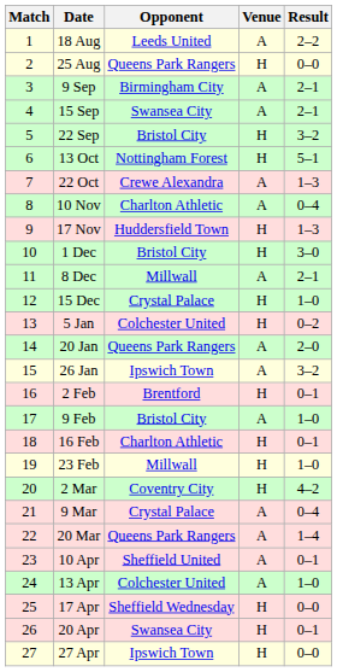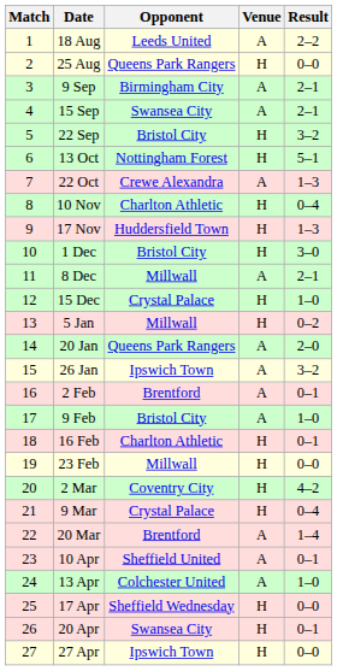 <table class="wikitable" style="text-align:center;">
 <tr>
 <th>Match</th>
 <th>Date</th>
 <th>Opponent</th>
 <th>Venue</th>
 <th>Result</th>
 </tr>
 <tr style="background:#ffd;">
 <td>1</td>
 <td>18 Aug</td>
 <td><a href='#'>Leeds United</a></td>
 <td>A</td>
 <td>2–2</td>
 </tr>
 <tr style="background:#ffd;">
 <td>2</td>
 <td>25 Aug</td>
 <td><a href='#'>Queens Park Rangers</a></td>
 <td>H</td>
 <td>0–0</td>
 </tr>
 <tr style="background:#cfc;">
 <td>3</td>
 <td>9 Sep</td>
 <td><a href='#'>Birmingham City</a></td>
 <td>A</td>
 <td>2–1</td>
 </tr>
 <tr style="background:#cfc;">
 <td>4</td>
 <td>15 Sep</td>
 <td><a href='#'>Swansea City</a></td>
 <td>A</td>
 <td>2–1</td>
 </tr>
 <tr style="background:#cfc;">
 <td>5</td>
 <td>22 Sep</td>
 <td><a href='#'>Bristol City</a></td>
 <td>H</td>
 <td>3–2</td>
 </tr>
 <tr style="background:#cfc;">
 <td>6</td>
 <td>13 Oct</td>
 <td><a href='#'>Nottingham Forest</a></td>
 <td>H</td>
 <td>5–1</td>
 </tr>
 <tr style="background:#fdd;">
 <td>7</td>
 <td>22 Oct</td>
 <td><a href='#'>Crewe Alexandra</a></td>
 <td>A</td>
 <td>1–3</td>
 </tr>
 <tr style="background:#cfc;">
 <td>8</td>
 <td>10 Nov</td>
 <td><a href='#'>Charlton Athletic</a></td>
-<td>A</td>
+<td>H</td>
 <td>0–4</td>
 </tr>
 <tr style="background:#fdd;">
 <td>9</td>
 <td>17 Nov</td>
 <td><a href='#'>Huddersfield Town</a></td>
 <td>H</td>
 <td>1–3</td>
 </tr>
 <tr style="background:#cfc;">
 <td>10</td>
 <td>1 Dec</td>
 <td><a href='#'>Bristol City</a></td>
 <td>H</td>
 <td>3–0</td>
 </tr>
 <tr style="background:#cfc;">
 <td>11</td>
 <td>8 Dec</td>
 <td><a href='#'>Millwall</a></td>
 <td>A</td>
 <td>2–1</td>
 </tr>
 <tr style="background:#cfc;">
 <td>12</td>
 <td>15 Dec</td>
 <td><a href='#'>Crystal Palace</a></td>
 <td>H</td>
 <td>1–0</td>
 </tr>
 <tr style="background:#fdd;">
 <td>13</td>
 <td>5 Jan</td>
-<td><a href='#'>Colchester United</a></td>
+<td><a href='#'>Millwall</a></td>
 <td>H</td>
 <td>0–2</td>
 </tr>
 <tr style="background:#cfc;">
 <td>14</td>
 <td>20 Jan</td>
 <td><a href='#'>Queens Park Rangers</a></td>
 <td>A</td>
 <td>2–0</td>
 </tr>
 <tr style="background:#ffd;">
 <td>15</td>
 <td>26 Jan</td>
 <td><a href='#'>Ipswich Town</a></td>
 <td>A</td>
 <td>3–2</td>
 </tr>
 <tr style="background:#fdd;">
 <td>16</td>
 <td>2 Feb</td>
 <td><a href='#'>Brentford</a></td>
-<td>H</td>
+<td>A</td>
 <td>0–1</td>
 </tr>
 <tr style="background:#cfc;">
 <td>17</td>
 <td>9 Feb</td>
 <td><a href='#'>Bristol City</a></td>
 <td>A</td>
 <td>1–0</td>
 </tr>
 <tr style="background:#fdd;">
 <td>18</td>
 <td>16 Feb</td>
 <td><a href='#'>Charlton Athletic</a></td>
 <td>H</td>
 <td>0–1</td>
 </tr>
 <tr style="background:#ffd;">
 <td>19</td>
 <td>23 Feb</td>
 <td><a href='#'>Millwall</a></td>
 <td>H</td>
-<td>1–0</td>
+<td>0–0</td>
 </tr>
 <tr style="background:#cfc;">
 <td>20</td>
 <td>2 Mar</td>
 <td><a href='#'>Coventry City</a></td>
 <td>H</td>
 <td>4–2</td>
 </tr>
 <tr style="background:#fdd;">
 <td>21</td>
 <td>9 Mar</td>
 <td><a href='#'>Crystal Palace</a></td>
-<td>A</td>
+<td>H</td>
 <td>0–4</td>
 </tr>
 <tr style="background:#fdd;">
 <td>22</td>
 <td>20 Mar</td>
-<td><a href='#'>Queens Park Rangers</a></td>
+<td><a href='#'>Brentford</a></td>
 <td>A</td>
 <td>1–4</td>
 </tr>
 <tr style="background:#fdd;">
 <td>23</td>
 <td>10 Apr</td>
 <td><a href='#'>Sheffield United</a></td>
 <td>A</td>
 <td>0–1</td>
 </tr>
 <tr style="background:#cfc;">
 <td>24</td>
 <td>13 Apr</td>
 <td><a href='#'>Colchester United</a></td>
 <td>A</td>
 <td>1–0</td>
 </tr>
 <tr style="background:#fdd;">
 <td>25</td>
 <td>17 Apr</td>
 <td><a href='#'>Sheffield Wednesday</a></td>
 <td>H</td>
 <td>0–0</td>
 </tr>
 <tr style="background:#fdd;">
 <td>26</td>
 <td>20 Apr</td>
 <td><a href='#'>Swansea City</a></td>
 <td>H</td>
 <td>0–1</td>
 </tr>
 <tr style="background:#ffd;">
 <td>27</td>
 <td>27 Apr</td>
 <td><a href='#'>Ipswich Town</a></td>
 <td>H</td>
 <td>0–0</td>
 </tr>
 </table>
